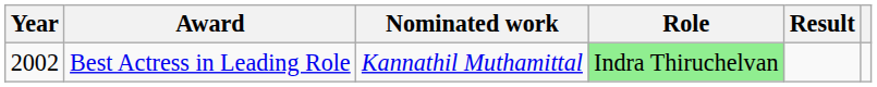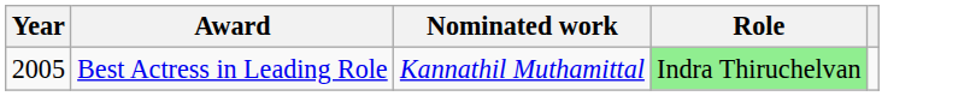 <table class="wikitable">
 <tr>
 <th>Year</th>
 <th>Award</th>
 <th>Nominated work</th>
 <th>Role</th>
-<th>Result</th>
 <th></th>
 </tr>
 <tr>
-<td>2002</td>
+<td>2005</td>
 <td><a href='#'>Best Actress in Leading Role</a></td>
 <td><em><a href='#'>Kannathil Muthamittal</a></em></td>
 <td style="background: lightgreen;">Indra Thiruchelvan</td>
 <td></td>
-<td></td>
 </tr>
 </table>
